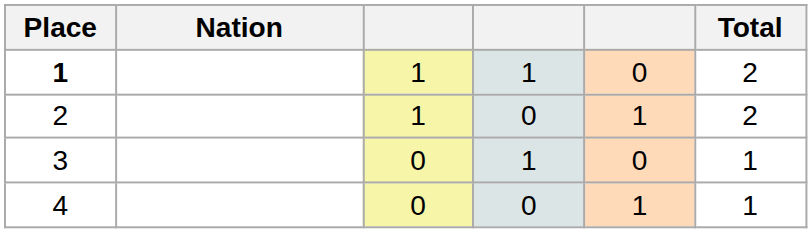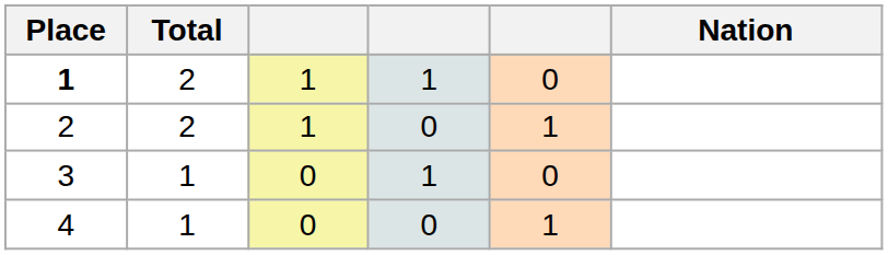 <table class=wikitable style="border:1px solid #AAAAAA;font-size:90%">
 <tr bgcolor="#EFEFEF">
 <th width=50>Place</th>
-<th width=120>Nation</th>
+<th width=50>Total</th>
 <th width=50></th>
 <th width=50></th>
 <th width=50></th>
-<th width=50>Total</th>
+<th width=120>Nation</th>
 </tr>
 <tr align="center" valign="top" bgcolor="#FFFFFF">
 <td><strong>1</strong></td>
-<td align="left"><strong></strong></td>
+<td>2</td>
 <td style="background:#F7F6A8;">1</td>
 <td style="background:#DCE5E5;">1</td>
 <td style="background:#FFDAB9;">0</td>
-<td>2</td>
+<td align="left"><strong></strong></td>
 </tr>
 <tr align="center" valign="top" bgcolor="#FFFFFF">
 <td>2</td>
-<td align="left"></td>
+<td>2</td>
 <td style="background:#F7F6A8;">1</td>
 <td style="background:#DCE5E5;">0</td>
 <td style="background:#FFDAB9;">1</td>
-<td>2</td>
+<td align="left"></td>
 </tr>
 <tr align="center" valign="top" bgcolor="#FFFFFF">
 <td>3</td>
-<td align="left"></td>
+<td>1</td>
 <td style="background:#F7F6A8;">0</td>
 <td style="background:#DCE5E5;">1</td>
 <td style="background:#FFDAB9;">0</td>
-<td>1</td>
+<td align="left"></td>
 </tr>
 <tr align="center" valign="top" bgcolor="#FFFFFF">
 <td>4</td>
-<td align="left"></td>
+<td>1</td>
 <td style="background:#F7F6A8;">0</td>
 <td style="background:#DCE5E5;">0</td>
 <td style="background:#FFDAB9;">1</td>
-<td>1</td>
+<td align="left"></td>
 </tr>
 </table>
